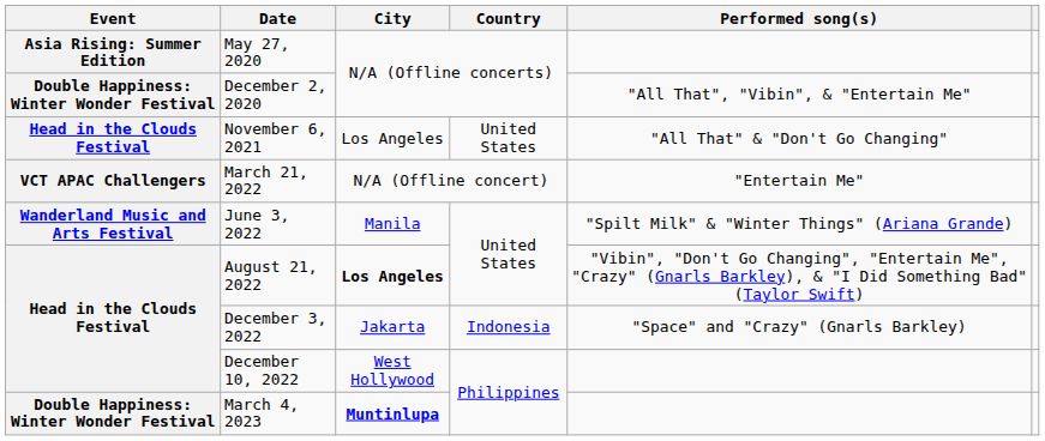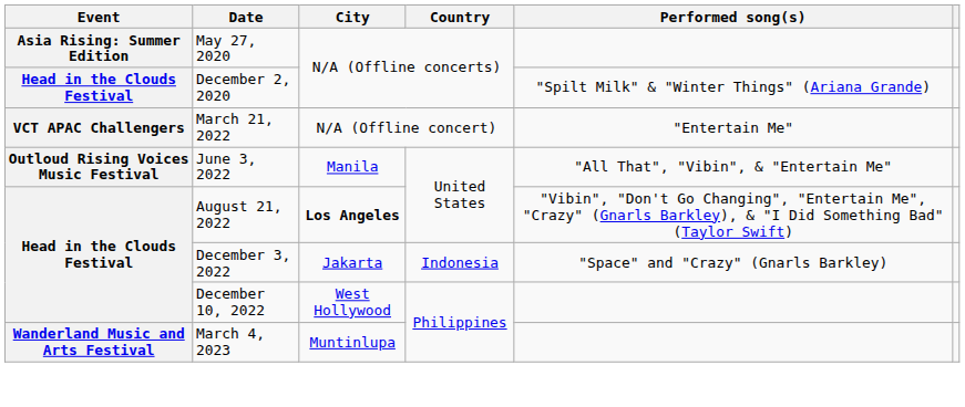 <table class="wikitable sortable plainrowheaders" style="text-align:center;">
 <tr>
 <th scope="col">Event</th>
 <th scope="col">Date</th>
 <th scope="col">City</th>
 <th scope="col">Country</th>
 <th scope="col">Performed song(s)</th>
 <th scope="col"></th>
 </tr>
 <tr>
 <th scope="row">Asia Rising: Summer Edition</th>
 <td scope="row" align="left">May 27, 2020</td>
 <td rowspan="2" colspan="2">N/A (Offline concerts)</td>
 <td></td>
 <td></td>
 </tr>
 <tr>
-<th scope="row">Double Happiness: Winter Wonder Festival</th>
+<th scope="row"><a href='#'>Head in the Clouds Festival</a></th>
 <td scope="row" align="left">December 2, 2020</td>
-<td>"All That", "Vibin", & "Entertain Me"</td>
-<td></td>
-</tr>
-<tr>
-<th scope="row"><a href='#'>Head in the Clouds Festival</a></th>
-<td scope="row" align="left">November 6, 2021</td>
-<td>Los Angeles</td>
-<td>United States</td>
-<td>"All That" & "Don't Go Changing"</td>
+<td>"Spilt Milk" & "Winter Things" (<a href='#'>Ariana Grande</a>)</td>
 <td></td>
 </tr>
 <tr>
 <th scope="row">VCT APAC Challengers</th>
 <td scope="row" align="left">March 21, 2022</td>
 <td scope="row" colspan="2">N/A (Offline concert)</td>
 <td>"Entertain Me"</td>
 <td></td>
 </tr>
 <tr>
-<th scope="row"><a href='#'>Wanderland Music and Arts Festival</a></th>
+<th scope="row">Outloud Rising Voices Music Festival</th>
 <td scope="row" align="left">June 3, 2022</td>
 <td><a href='#'>Manila</a></td>
 <td rowspan="2">United States</td>
-<td>"Spilt Milk" & "Winter Things" (<a href='#'>Ariana Grande</a>)</td>
+<td>"All That", "Vibin", & "Entertain Me"</td>
 <td></td>
 </tr>
 <tr>
 <th scope="row" rowspan="3">Head in the Clouds Festival</th>
 <td scope="row" align="left">August 21, 2022</td>
 <td><strong>Los Angeles</strong></td>
 <td>"Vibin", "Don't Go Changing", "Entertain Me", "Crazy" (<a href='#'>Gnarls Barkley</a>), & "I Did Something Bad" (<a href='#'>Taylor Swift</a>)</td>
 <td></td>
 </tr>
 <tr>
 <td scope="row" align="left">December 3, 2022</td>
 <td><a href='#'>Jakarta</a></td>
 <td><a href='#'>Indonesia</a></td>
 <td>"Space" and "Crazy" (Gnarls Barkley)</td>
 <td></td>
 </tr>
 <tr>
 <td scope="row" align="left">December 10, 2022</td>
 <td><a href='#'>West Hollywood</a></td>
 <td rowspan="2"><a href='#'>Philippines</a></td>
 <td></td>
 <td></td>
 </tr>
 <tr>
-<th scope="row">Double Happiness: Winter Wonder Festival</th>
+<th scope="row"><a href='#'>Wanderland Music and Arts Festival</a></th>
 <td scope="row" align="left">March 4, 2023</td>
-<td><strong><a href='#'>Muntinlupa</a></strong></td>
+<td><a href='#'>Muntinlupa</a></td>
 <td></td>
 <td></td>
 </tr>
 </table>
